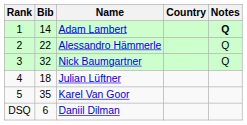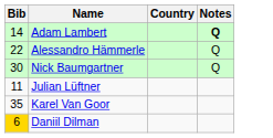 <table class="wikitable" style="text-align:center;">
 <tr>
-<th>Rank</th>
 <th>Bib</th>
 <th>Name</th>
 <th>Country</th>
 <th>Notes</th>
 </tr>
 <tr bgcolor="#ccffcc">
-<td>1</td>
 <td>14</td>
 <td align=left><a href='#'>Adam Lambert</a></td>
 <td align=left></td>
 <td><strong>Q</strong></td>
 </tr>
 <tr bgcolor="#ccffcc">
-<td>2</td>
 <td>22</td>
 <td align=left><a href='#'>Alessandro Hämmerle</a></td>
 <td align=left></td>
 <td>Q</td>
 </tr>
 <tr bgcolor="#ccffcc">
-<td>3</td>
-<td>32</td>
+<td>30</td>
 <td align=left><a href='#'>Nick Baumgartner</a></td>
 <td align=left></td>
 <td>Q</td>
 </tr>
 <tr>
-<td>4</td>
-<td>18</td>
+<td>11</td>
 <td align=left><a href='#'>Julian Lüftner</a></td>
 <td align=left></td>
 <td></td>
 </tr>
 <tr>
-<td>5</td>
 <td>35</td>
 <td align=left><a href='#'>Karel Van Goor</a></td>
 <td align=left></td>
 <td></td>
 </tr>
 <tr>
-<td>DSQ</td>
-<td>6</td>
+<td style="background: gold;">6</td>
 <td align=left><a href='#'>Daniil Dilman</a></td>
 <td align=left></td>
 <td></td>
 </tr>
 </table>
